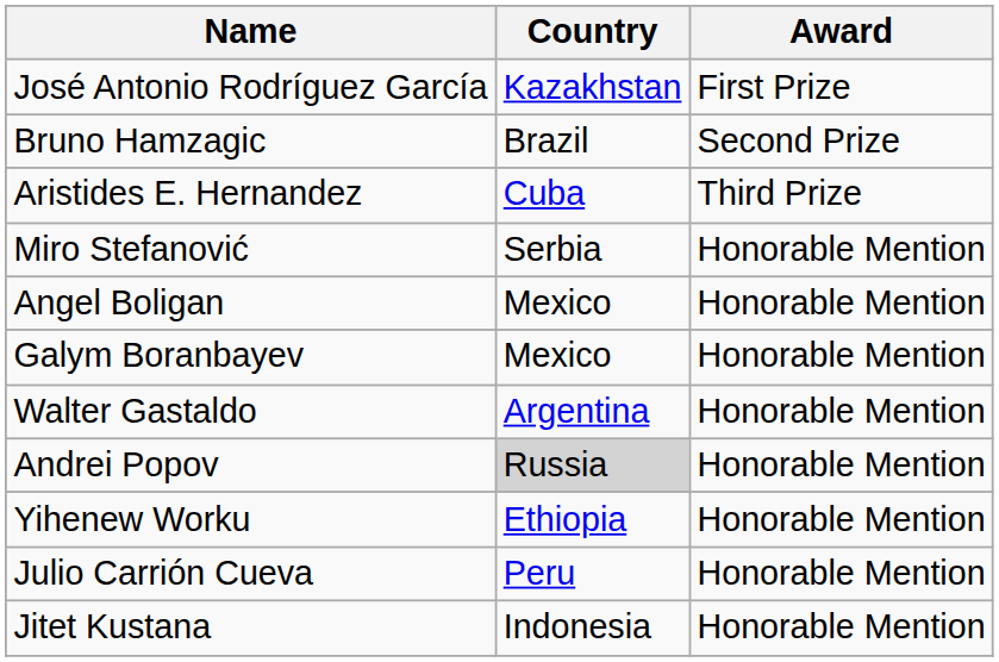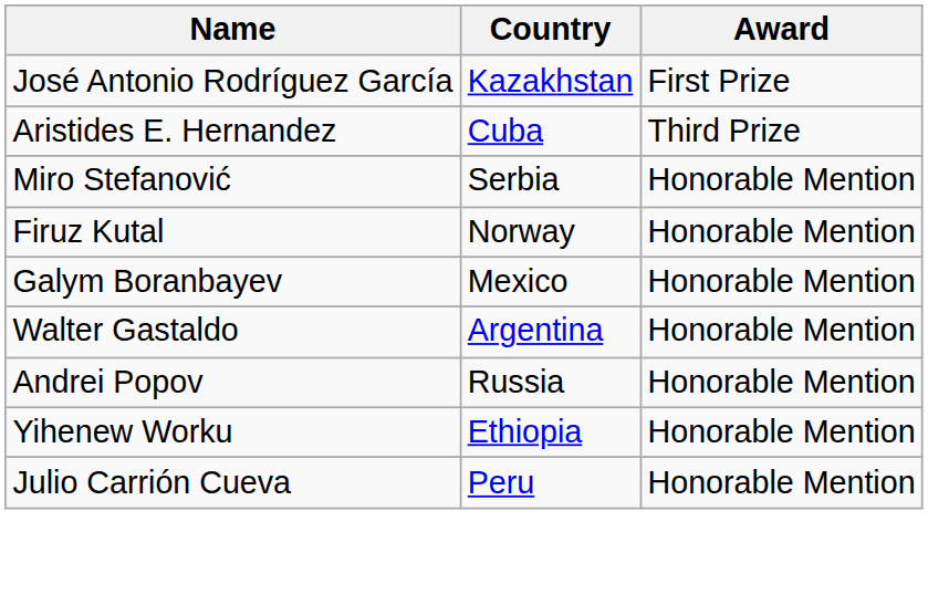 <table class="wikitable">
 <tr>
 <th>Name</th>
 <th>Country</th>
 <th>Award</th>
 </tr>
 <tr>
 <td>José Antonio Rodríguez García</td>
 <td><a href='#'>Kazakhstan</a></td>
 <td>First Prize</td>
 </tr>
 <tr>
-<td>Bruno Hamzagic</td>
-<td>Brazil</td>
-<td>Second Prize</td>
-</tr>
-<tr>
 <td>Aristides E. Hernandez</td>
 <td><a href='#'>Cuba</a></td>
 <td>Third Prize</td>
 </tr>
 <tr>
 <td>Miro Stefanović</td>
 <td>Serbia</td>
 <td>Honorable Mention</td>
 </tr>
 <tr>
-<td>Angel Boligan</td>
-<td>Mexico</td>
+<td>Firuz Kutal</td>
+<td>Norway</td>
 <td>Honorable Mention</td>
 </tr>
 <tr>
 <td>Galym Boranbayev</td>
 <td>Mexico</td>
 <td>Honorable Mention</td>
 </tr>
 <tr>
 <td>Walter Gastaldo</td>
 <td><a href='#'>Argentina</a></td>
 <td>Honorable Mention</td>
 </tr>
 <tr>
 <td>Andrei Popov</td>
-<td style="background: lightgrey;">Russia</td>
+<td>Russia</td>
 <td>Honorable Mention</td>
 </tr>
 <tr>
 <td>Yihenew Worku</td>
 <td><a href='#'>Ethiopia</a></td>
 <td>Honorable Mention</td>
 </tr>
 <tr>
 <td>Julio Carrión Cueva</td>
 <td><a href='#'>Peru</a></td>
 <td>Honorable Mention</td>
 </tr>
-<tr>
-<td>Jitet Kustana</td>
-<td>Indonesia</td>
-<td>Honorable Mention</td>
-</tr>
 </table>
